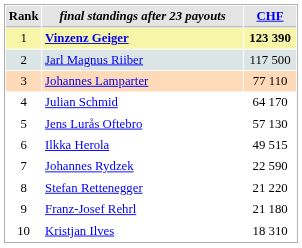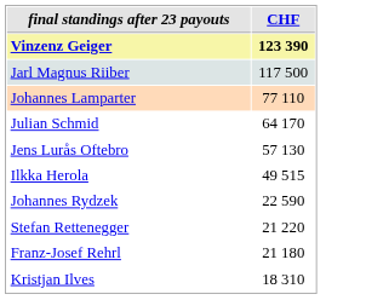 <table cellspacing="1" cellpadding="3" style="border:1px solid #AAAAAA;font-size:86%">
 <tr style="background-color: #E4E4E4;">
-<th style="border-bottom:1px solid #AAAAAA; width: 10px;">Rank</th>
 <th style="border-bottom:1px solid #AAAAAA; width: 210px;"><em>final standings after 23 payouts</em></th>
 <th style="border-bottom:1px solid #AAAAAA; width: 50px;"><a href='#'>CHF</a></th>
 </tr>
 <tr style="background:#f7f6a8;">
-<td align=center>1</td>
 <td> <strong><a href='#'>Vinzenz Geiger</a></strong></td>
 <td align=center><strong>123 390</strong></td>
 </tr>
 <tr style="background:#dce5e5;">
-<td align=center>2</td>
 <td> <a href='#'>Jarl Magnus Riiber</a></td>
 <td align=center>117 500</td>
 </tr>
 <tr style="background:#ffdab9;">
-<td align=center>3</td>
 <td> <a href='#'>Johannes Lamparter</a></td>
 <td align=center>77 110</td>
 </tr>
 <tr>
-<td align=center>4</td>
 <td> <a href='#'>Julian Schmid</a></td>
 <td align=center>64 170</td>
 </tr>
 <tr>
-<td align=center>5</td>
 <td> <a href='#'>Jens Lurås Oftebro</a></td>
 <td align=center>57 130</td>
 </tr>
 <tr>
-<td align=center>6</td>
 <td> <a href='#'>Ilkka Herola</a></td>
 <td align=center>49 515</td>
 </tr>
 <tr>
-<td align=center>7</td>
 <td> <a href='#'>Johannes Rydzek</a></td>
 <td align=center>22 590</td>
 </tr>
 <tr>
-<td align=center>8</td>
 <td> <a href='#'>Stefan Rettenegger</a></td>
 <td align=center>21 220</td>
 </tr>
 <tr>
-<td align=center>9</td>
 <td> <a href='#'>Franz-Josef Rehrl</a></td>
 <td align=center>21 180</td>
 </tr>
 <tr>
-<td align=center>10</td>
 <td> <a href='#'>Kristjan Ilves</a></td>
 <td align=center>18 310</td>
 </tr>
 </table>
